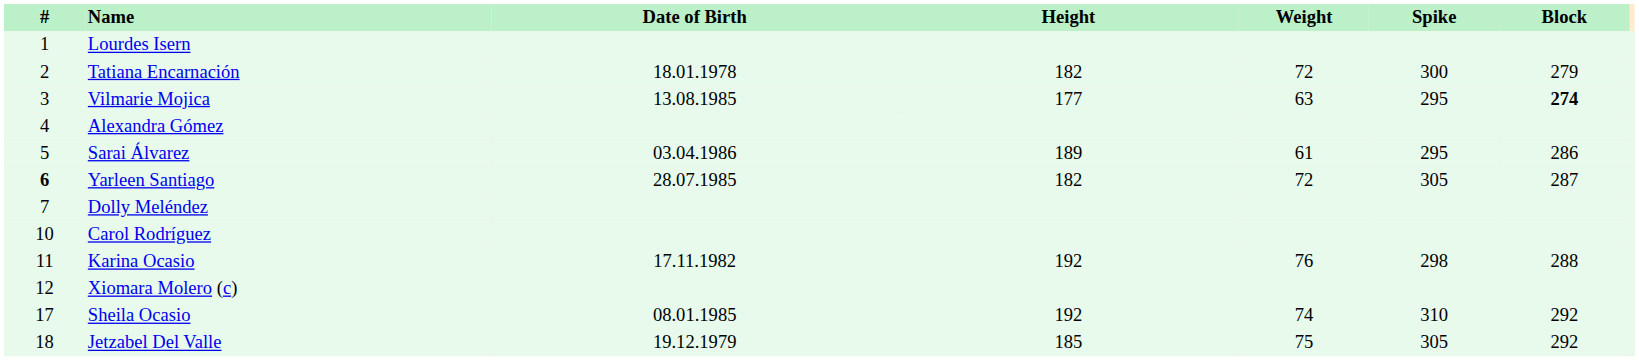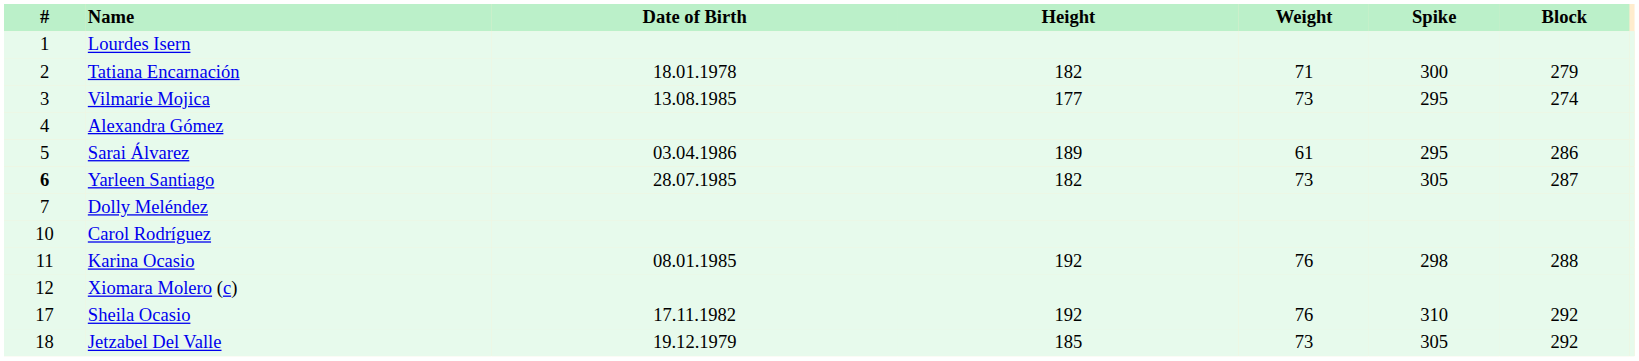 <table border=0 cellpadding=2 cellspacing=0  |- bgcolor=#FFECCE style="text-align:center; font-size:90%;" width=100%>
 <tr bgcolor=#BBF0C9>
 <th width=5%>#</th>
 <th width=25% align=left>Name</th>
 <th width=25%>Date of Birth</th>
 <th width=21%>Height</th>
 <th width=8%>Weight</th>
 <th width=8%>Spike</th>
 <th width=8%>Block</th>
 </tr>
 <tr bgcolor=#E7FAEC>
 <td>1</td>
 <td align=left><a href='#'>Lourdes Isern</a></td>
 <td></td>
 <td></td>
 <td></td>
 <td></td>
 <td></td>
 <td></td>
 </tr>
 <tr bgcolor=#E7FAEC>
 <td>2</td>
 <td align=left><a href='#'>Tatiana Encarnación</a></td>
 <td>18.01.1978</td>
 <td>182</td>
-<td>72</td>
+<td>71</td>
 <td>300</td>
 <td>279</td>
 <td></td>
 </tr>
 <tr bgcolor=#E7FAEC>
 <td>3</td>
 <td align=left><a href='#'>Vilmarie Mojica</a></td>
 <td>13.08.1985</td>
 <td>177</td>
-<td>63</td>
+<td>73</td>
 <td>295</td>
-<td><strong>274</strong></td>
+<td>274</td>
 <td></td>
 </tr>
 <tr bgcolor=#E7FAEC>
 <td>4</td>
 <td align=left><a href='#'>Alexandra Gómez</a></td>
 <td></td>
 <td></td>
 <td></td>
 <td></td>
 <td></td>
 <td></td>
 </tr>
 <tr bgcolor=#E7FAEC>
 <td>5</td>
 <td align=left><a href='#'>Sarai Álvarez</a></td>
 <td>03.04.1986</td>
 <td>189</td>
 <td>61</td>
 <td>295</td>
 <td>286</td>
 <td></td>
 </tr>
 <tr bgcolor=#E7FAEC>
 <td><strong>6</strong></td>
 <td align=left><a href='#'>Yarleen Santiago</a></td>
 <td>28.07.1985</td>
 <td>182</td>
-<td>72</td>
+<td>73</td>
 <td>305</td>
 <td>287</td>
 <td></td>
 </tr>
 <tr bgcolor=#E7FAEC>
 <td>7</td>
 <td align=left><a href='#'>Dolly Meléndez</a></td>
 <td></td>
 <td></td>
 <td></td>
 <td></td>
 <td></td>
 <td></td>
 </tr>
 <tr bgcolor=#E7FAEC>
 <td>10</td>
 <td align=left><a href='#'>Carol Rodríguez</a></td>
 <td></td>
 <td></td>
 <td></td>
 <td></td>
 <td></td>
 <td></td>
 </tr>
 <tr bgcolor=#E7FAEC>
 <td>11</td>
 <td align=left><a href='#'>Karina Ocasio</a></td>
-<td>17.11.1982</td>
+<td>08.01.1985</td>
 <td>192</td>
 <td>76</td>
 <td>298</td>
 <td>288</td>
 <td></td>
 </tr>
 <tr bgcolor=#E7FAEC>
 <td>12</td>
 <td align=left><a href='#'>Xiomara Molero</a> (<a href='#'>c</a>)</td>
 <td></td>
 <td></td>
 <td></td>
 <td></td>
 <td></td>
 <td></td>
 </tr>
 <tr bgcolor=#E7FAEC>
 <td>17</td>
 <td align=left><a href='#'>Sheila Ocasio</a></td>
-<td>08.01.1985</td>
+<td>17.11.1982</td>
 <td>192</td>
-<td>74</td>
+<td>76</td>
 <td>310</td>
 <td>292</td>
 <td></td>
 </tr>
 <tr bgcolor=#E7FAEC>
 <td>18</td>
 <td align=left><a href='#'>Jetzabel Del Valle</a></td>
 <td>19.12.1979</td>
 <td>185</td>
-<td>75</td>
+<td>73</td>
 <td>305</td>
 <td>292</td>
 <td></td>
 </tr>
 </table>
